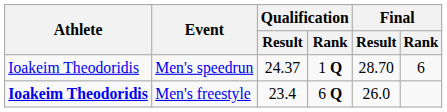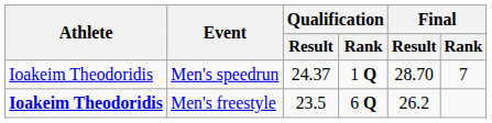 <table class=wikitable style=font-size:90%;text-align:center>
 <tr>
 <th rowspan=2>Athlete</th>
 <th rowspan=2>Event</th>
 <th colspan=2>Qualification</th>
 <th colspan=2>Final</th>
 </tr>
 <tr style=font-size:95%>
 <th>Result</th>
 <th>Rank</th>
 <th>Result</th>
 <th>Rank</th>
 </tr>
 <tr>
 <td align=left><a href='#'>Ioakeim Theodoridis</a></td>
 <td align=left><a href='#'>Men's speedrun</a></td>
 <td>24.37</td>
 <td>1 <strong>Q</strong></td>
 <td>28.70</td>
-<td>6</td>
+<td>7</td>
 </tr>
 <tr>
 <td align=left><strong><a href='#'>Ioakeim Theodoridis</a></strong></td>
 <td align=left><a href='#'>Men's freestyle</a></td>
-<td>23.4</td>
+<td>23.5</td>
 <td>6 <strong>Q</strong></td>
-<td>26.0</td>
+<td>26.2</td>
 <td></td>
 </tr>
 </table>
